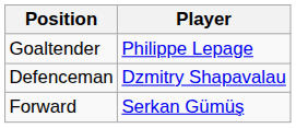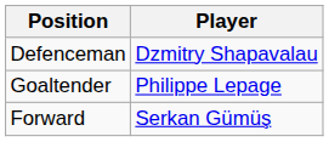 <table class="wikitable">
 <tr>
 <th>Position</th>
 <th>Player</th>
 </tr>
 <tr>
+<td>Defenceman</td>
+<td> <a href='#'>Dzmitry Shapavalau</a></td>
+</tr>
+<tr>
 <td>Goaltender</td>
 <td> <a href='#'>Philippe Lepage</a></td>
-</tr>
-<tr>
-<td>Defenceman</td>
-<td> <a href='#'>Dzmitry Shapavalau</a></td>
 </tr>
 <tr>
 <td>Forward</td>
 <td> <a href='#'>Serkan Gümüş</a></td>
 </tr>
 </table>
